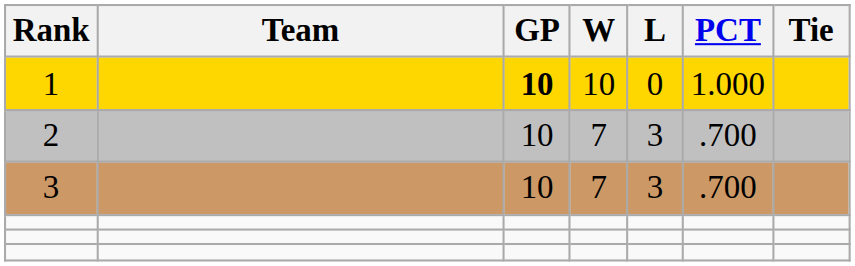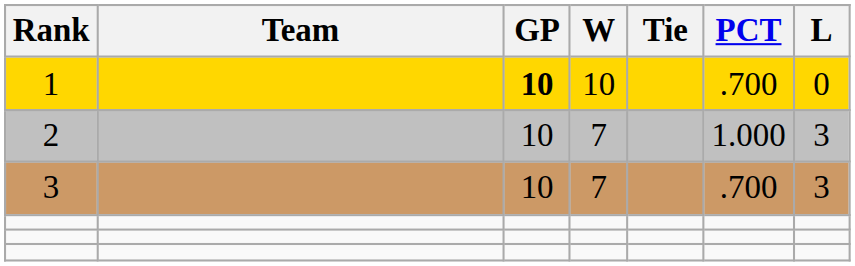 <table class=wikitable style="text-align:center;">
 <tr>
 <th width=25px>Rank</th>
 <th width=190px>Team</th>
 <th width=25px>GP</th>
 <th width=20px>W</th>
+<th width=30px>Tie</th>
+<th width=35px><a href='#'>PCT</a></th>
 <th width=20px>L</th>
-<th width=35px><a href='#'>PCT</a></th>
-<th width=30px>Tie</th>
 </tr>
 <tr bgcolor=gold>
 <td>1</td>
 <td align=left></td>
 <td><strong>10</strong></td>
 <td>10</td>
+<td></td>
+<td>.700</td>
 <td>0</td>
-<td>1.000</td>
-<td></td>
 </tr>
 <tr bgcolor=silver>
 <td>2</td>
 <td align=left></td>
 <td>10</td>
 <td>7</td>
+<td></td>
+<td>1.000</td>
 <td>3</td>
-<td>.700</td>
-<td></td>
 </tr>
 <tr bgcolor=cc9966>
 <td>3</td>
 <td align=left></td>
 <td>10</td>
 <td>7</td>
+<td></td>
+<td>.700</td>
 <td>3</td>
-<td>.700</td>
-<td></td>
 </tr>
 <tr>
 <td></td>
 <td align=left></td>
 <td></td>
 <td></td>
 <td></td>
 <td></td>
 <td></td>
 </tr>
 <tr>
 <td></td>
 <td align=left></td>
 <td></td>
 <td></td>
 <td></td>
 <td></td>
 <td></td>
 </tr>
 <tr>
 <td></td>
 <td align=left></td>
 <td></td>
 <td></td>
 <td></td>
 <td></td>
 <td></td>
 </tr>
 </table>
